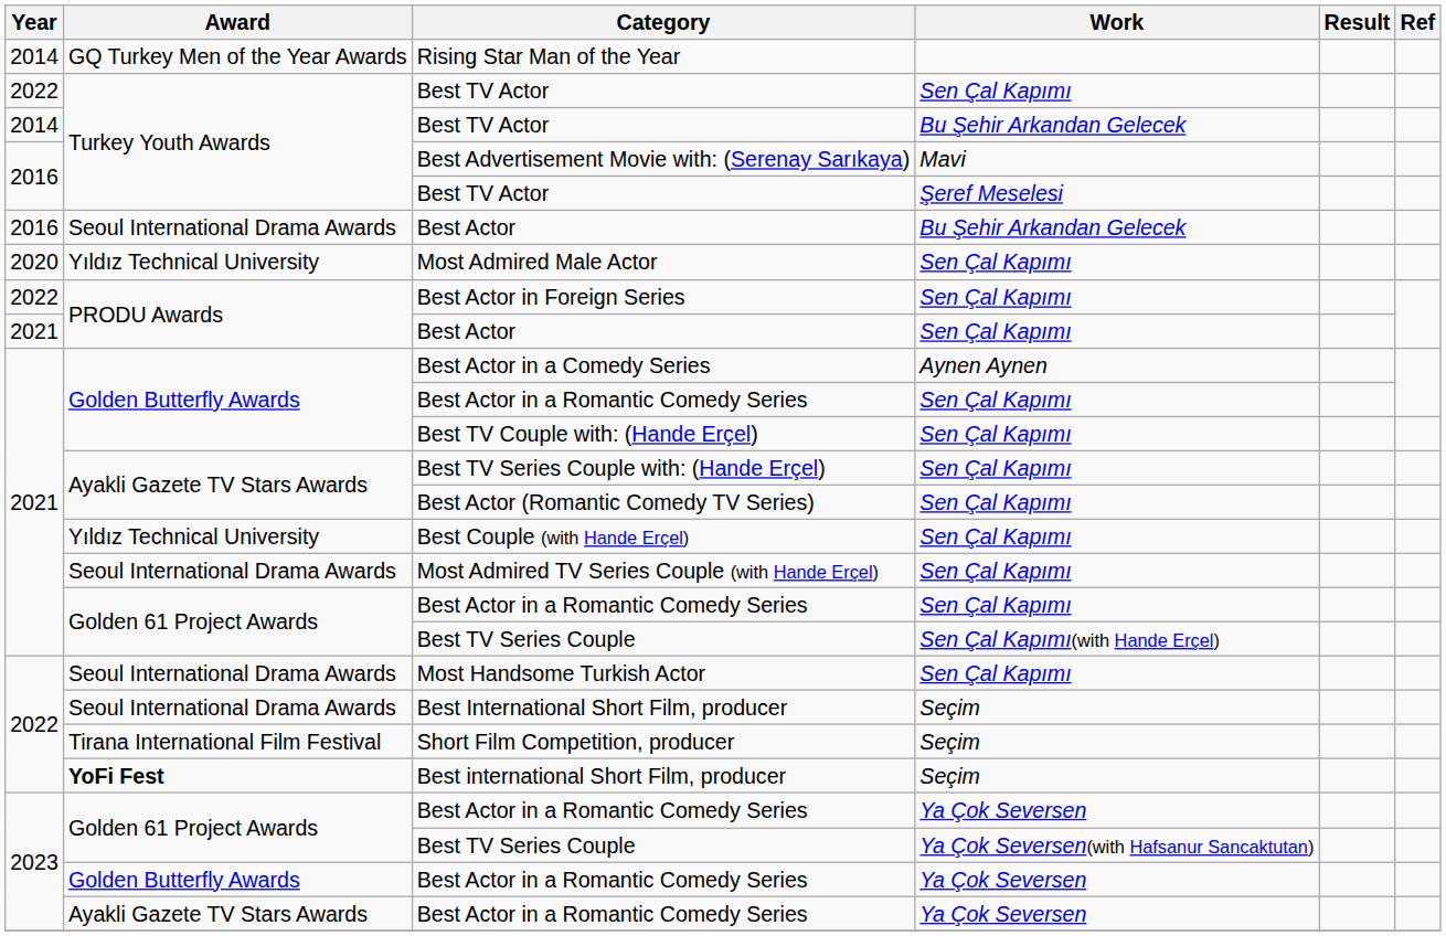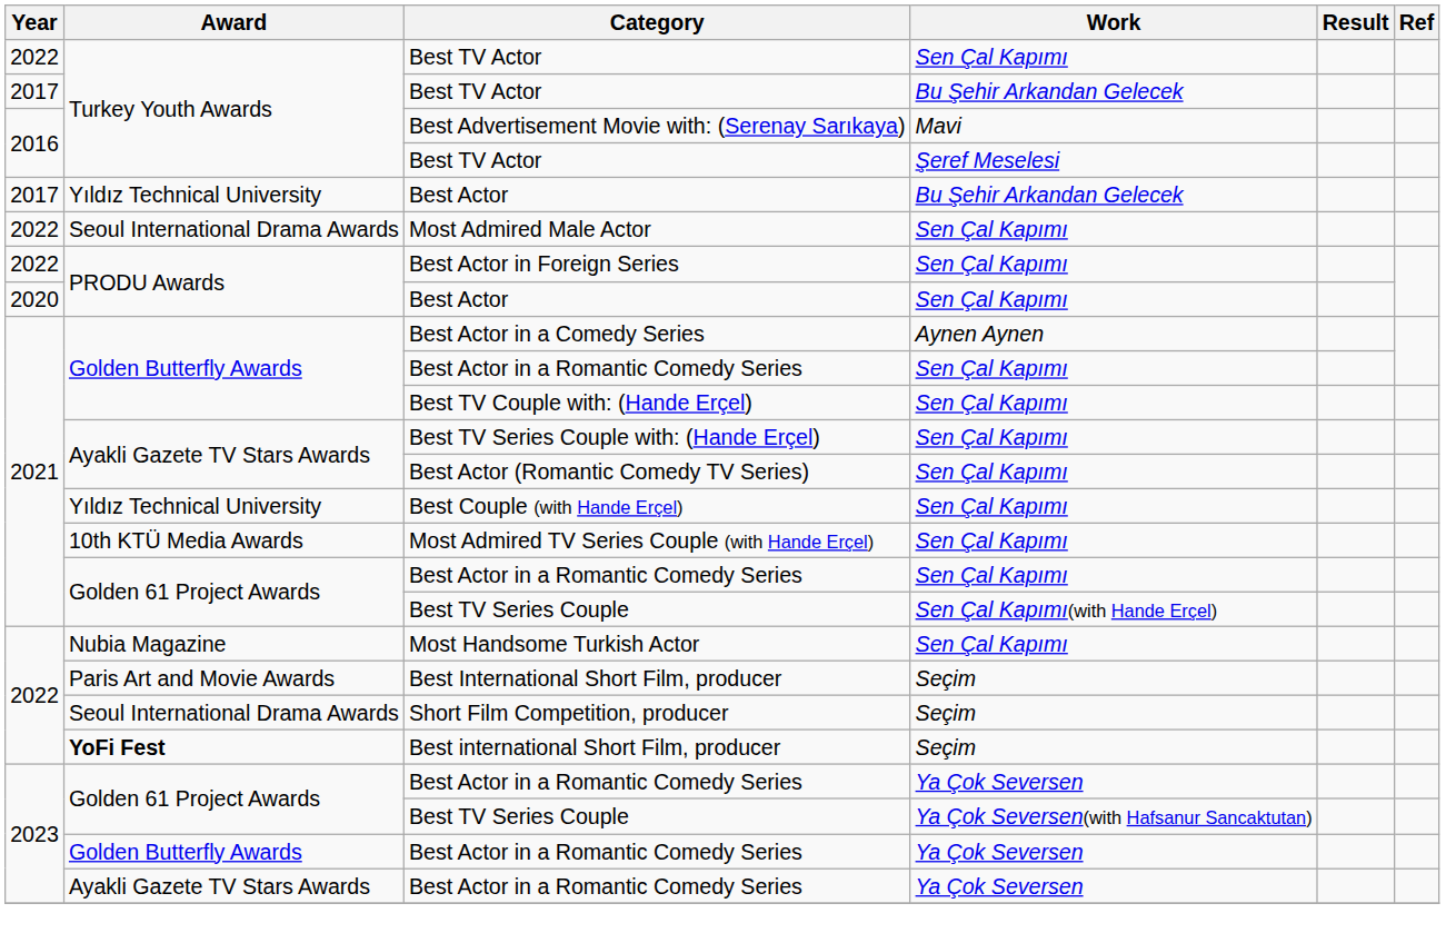 <table class="wikitable" style="font-size: 95%;">
 <tr>
 <th>Year</th>
 <th>Award</th>
 <th>Category</th>
 <th>Work</th>
 <th>Result</th>
 <th>Ref</th>
 </tr>
 <tr>
-<td>2014</td>
-<td>GQ Turkey Men of the Year Awards</td>
-<td>Rising Star Man of the Year</td>
-<td></td>
-<td></td>
-<td></td>
-</tr>
-<tr>
 <td>2022</td>
 <td rowspan="4">Turkey Youth Awards</td>
 <td>Best TV Actor</td>
 <td><em><a href='#'>Sen Çal Kapımı</a></em></td>
 <td></td>
 <td></td>
 </tr>
 <tr>
-<td>2014</td>
+<td>2017</td>
 <td>Best TV Actor</td>
 <td><em><a href='#'>Bu Şehir Arkandan Gelecek</a></em></td>
 <td></td>
 <td></td>
 </tr>
 <tr>
 <td rowspan="2">2016</td>
 <td>Best Advertisement Movie with: (<a href='#'>Serenay Sarıkaya</a>)</td>
 <td><em>Mavi</em></td>
 <td></td>
 <td></td>
 </tr>
 <tr>
 <td>Best TV Actor</td>
 <td><em><a href='#'>Şeref Meselesi</a></em></td>
 <td></td>
 <td></td>
 </tr>
 <tr>
-<td>2016</td>
-<td>Seoul International Drama Awards</td>
+<td>2017</td>
+<td>Yıldız Technical University</td>
 <td>Best Actor</td>
 <td><em><a href='#'>Bu Şehir Arkandan Gelecek</a></em></td>
 <td></td>
 <td></td>
 </tr>
 <tr>
-<td>2020</td>
-<td>Yıldız Technical University</td>
+<td>2022</td>
+<td>Seoul International Drama Awards</td>
 <td>Most Admired Male Actor</td>
 <td><em><a href='#'>Sen Çal Kapımı</a></em></td>
 <td></td>
 <td></td>
 </tr>
 <tr>
 <td>2022</td>
 <td rowspan="2">PRODU Awards</td>
 <td>Best Actor in Foreign Series</td>
 <td><em><a href='#'>Sen Çal Kapımı</a></em></td>
 <td></td>
 <td rowspan="2"></td>
 </tr>
 <tr>
-<td>2021</td>
+<td>2020</td>
 <td>Best Actor</td>
 <td><em><a href='#'>Sen Çal Kapımı</a></em></td>
 <td></td>
 </tr>
 <tr>
 <td rowspan="9">2021</td>
 <td rowspan="3"><a href='#'>Golden Butterfly Awards</a></td>
 <td>Best Actor in a Comedy Series</td>
 <td><em>Aynen Aynen</em></td>
 <td></td>
 <td rowspan="2"></td>
 </tr>
 <tr>
 <td>Best Actor in a Romantic Comedy Series</td>
 <td><em><a href='#'>Sen Çal Kapımı</a></em></td>
 <td></td>
 </tr>
 <tr>
 <td>Best TV Couple with: (<a href='#'>Hande Erçel</a>)</td>
 <td><em><a href='#'>Sen Çal Kapımı</a></em></td>
 <td></td>
 <td></td>
 </tr>
 <tr>
 <td rowspan="2">Ayakli Gazete TV Stars Awards</td>
 <td>Best TV Series Couple with: (<a href='#'>Hande Erçel</a>)</td>
 <td><em><a href='#'>Sen Çal Kapımı</a></em></td>
 <td></td>
 <td></td>
 </tr>
 <tr>
 <td>Best Actor (Romantic Comedy TV Series)</td>
 <td><em><a href='#'>Sen Çal Kapımı</a></em></td>
 <td></td>
 <td></td>
 </tr>
 <tr>
 <td>Yıldız Technical University</td>
 <td>Best Couple <small>(with <a href='#'>Hande Erçel</a>)</small></td>
 <td><em><a href='#'>Sen Çal Kapımı</a></em></td>
 <td></td>
 <td></td>
 </tr>
 <tr>
-<td>Seoul International Drama Awards</td>
+<td>10th KTÜ Media Awards</td>
 <td>Most Admired TV Series Couple <small>(with <a href='#'>Hande Erçel</a>)</small></td>
 <td><em><a href='#'>Sen Çal Kapımı</a></em></td>
 <td></td>
 <td></td>
 </tr>
 <tr>
 <td rowspan="2">Golden 61 Project Awards</td>
 <td>Best Actor in a Romantic Comedy Series</td>
 <td><em><a href='#'>Sen Çal Kapımı</a></em></td>
 <td></td>
 <td></td>
 </tr>
 <tr>
 <td>Best TV Series Couple</td>
 <td><em><a href='#'>Sen Çal Kapımı</a></em><small>(with <a href='#'>Hande Erçel</a>)</small></td>
 <td></td>
 <td></td>
 </tr>
 <tr>
 <td rowspan="4">2022</td>
-<td>Seoul International Drama Awards</td>
+<td>Nubia Magazine</td>
 <td>Most Handsome Turkish Actor</td>
 <td><em><a href='#'>Sen Çal Kapımı</a></em></td>
 <td></td>
 <td></td>
 </tr>
 <tr>
-<td>Seoul International Drama Awards</td>
+<td>Paris Art and Movie Awards</td>
 <td>Best International Short Film, producer</td>
 <td><em>Seçim</em></td>
 <td></td>
 <td></td>
 </tr>
 <tr>
-<td>Tirana International Film Festival</td>
+<td>Seoul International Drama Awards</td>
 <td>Short Film Competition, producer</td>
 <td><em>Seçim</em></td>
 <td></td>
 <td></td>
 </tr>
 <tr>
 <td><strong>YoFi Fest</strong></td>
 <td>Best international Short Film, producer</td>
 <td><em>Seçim</em></td>
 <td></td>
 <td></td>
 </tr>
 <tr>
 <td rowspan="4">2023</td>
 <td rowspan="2">Golden 61 Project Awards</td>
 <td>Best Actor in a Romantic Comedy Series</td>
 <td><em><a href='#'>Ya Çok Seversen</a></em></td>
 <td></td>
 <td></td>
 </tr>
 <tr>
 <td>Best TV Series Couple</td>
 <td><em><a href='#'>Ya Çok Seversen</a></em><small>(with <a href='#'>Hafsanur Sancaktutan</a>)</small></td>
 <td></td>
 <td></td>
 </tr>
 <tr>
 <td><a href='#'>Golden Butterfly Awards</a></td>
 <td>Best Actor in a Romantic Comedy Series</td>
 <td><em><a href='#'>Ya Çok Seversen</a></em></td>
 <td></td>
 <td></td>
 </tr>
 <tr>
 <td>Ayakli Gazete TV Stars Awards</td>
 <td>Best Actor in a Romantic Comedy Series</td>
 <td><em><a href='#'>Ya Çok Seversen</a></em></td>
 <td></td>
 <td></td>
 </tr>
 <tr>
 </tr>
 </table>
